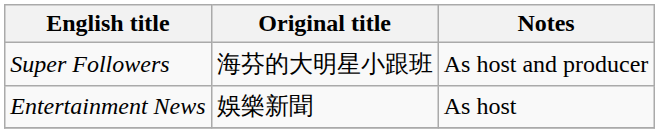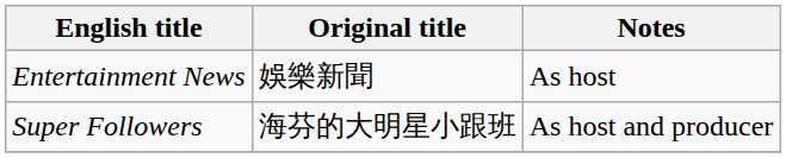 <table class="wikitable sortable">
 <tr>
 <th>English title</th>
 <th>Original title</th>
 <th class="unsortable">Notes</th>
 </tr>
 <tr>
+<td><em>Entertainment News</em></td>
+<td>娛樂新聞</td>
+<td>As host</td>
+</tr>
+<tr>
 <td><em>Super Followers</em></td>
 <td>海芬的大明星小跟班</td>
 <td>As host and producer</td>
 </tr>
 <tr>
-<td><em>Entertainment News</em></td>
-<td>娛樂新聞</td>
-<td>As host</td>
-</tr>
-<tr>
 </tr>
 </table>
